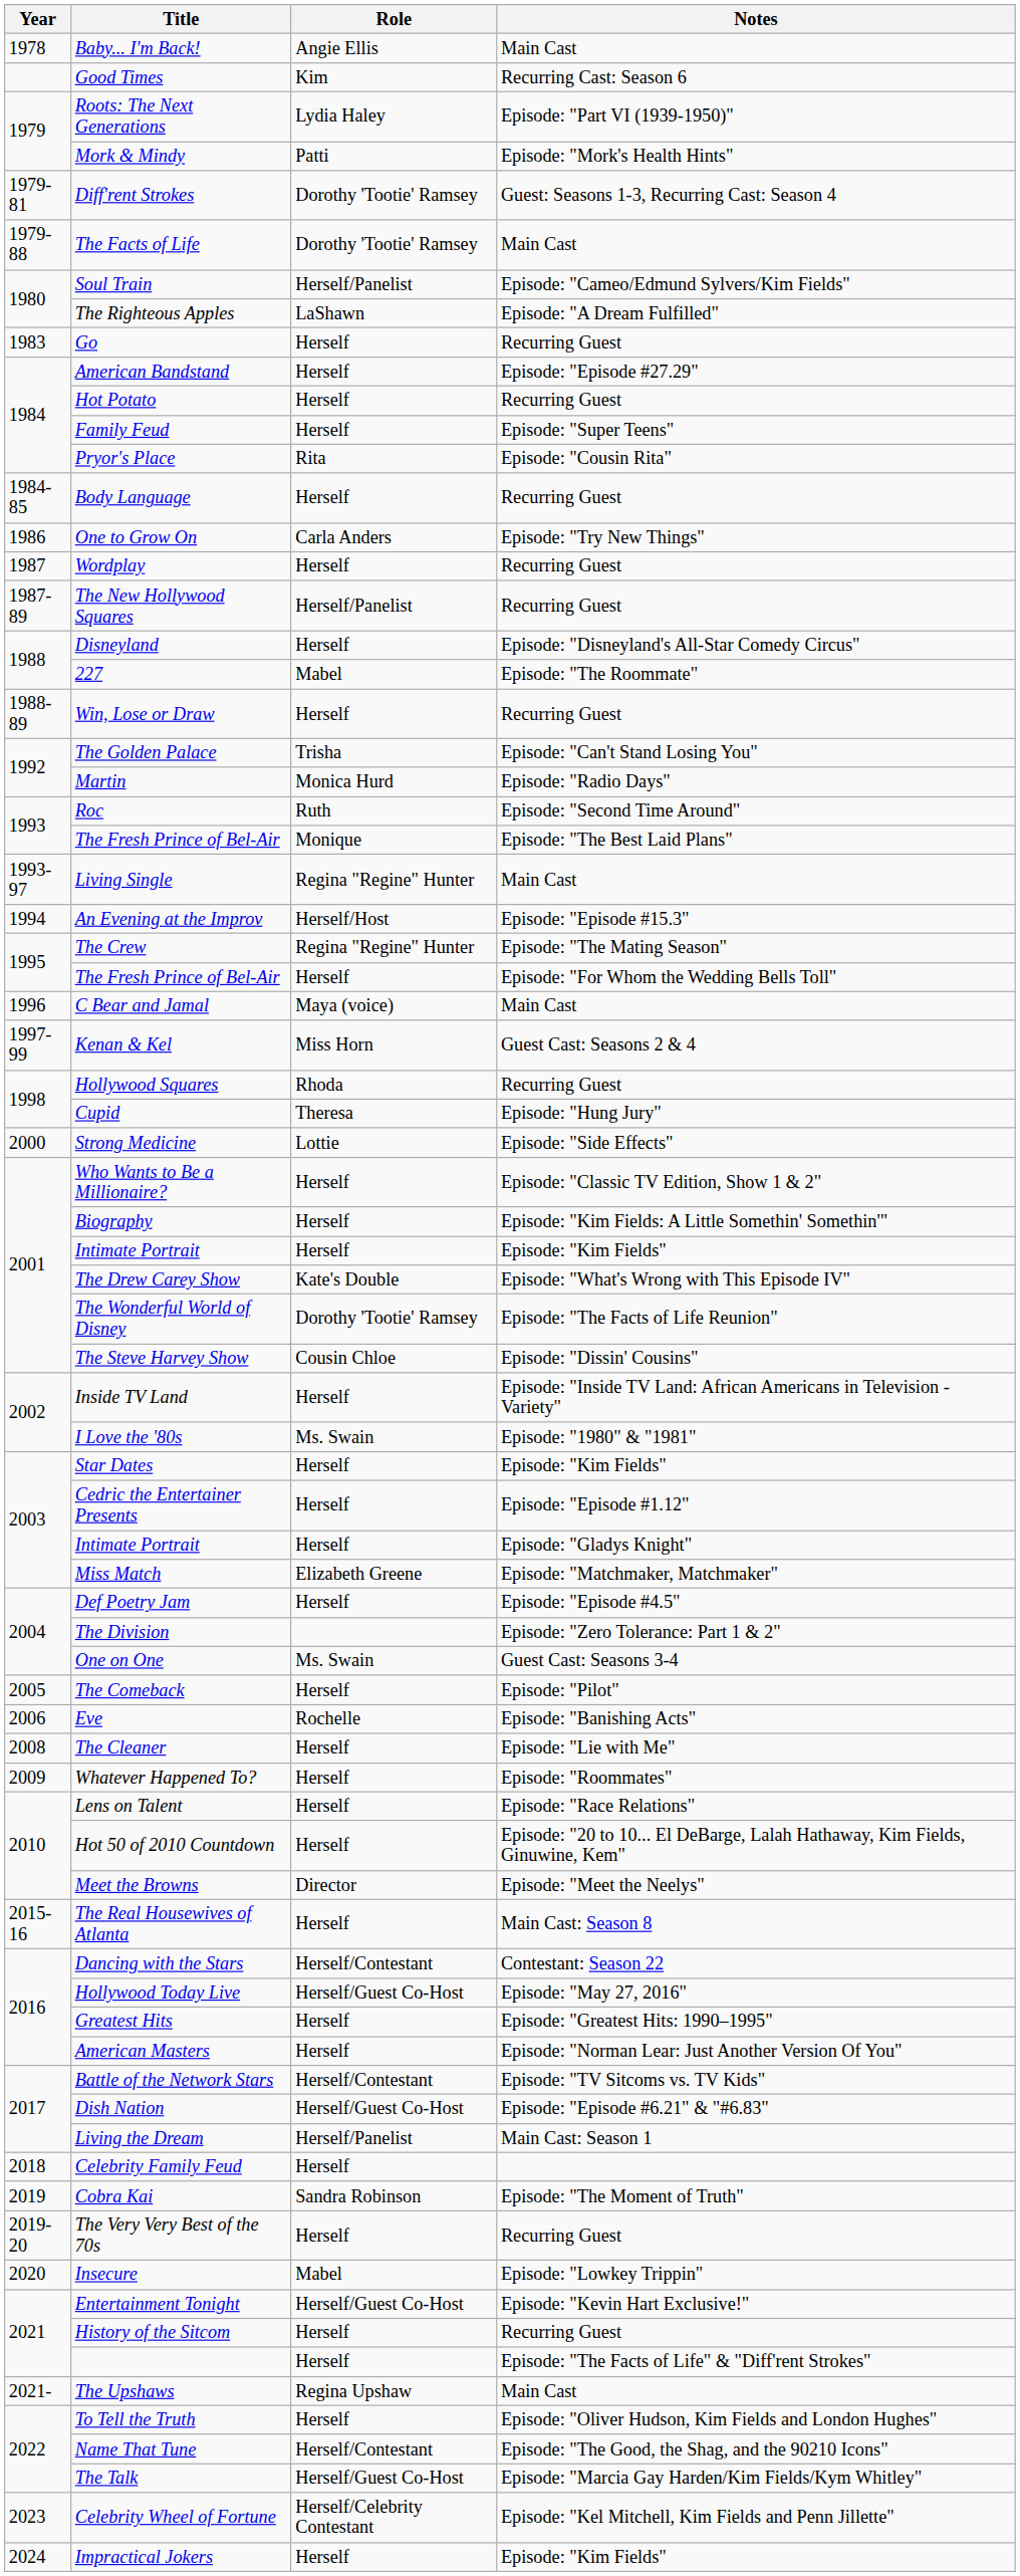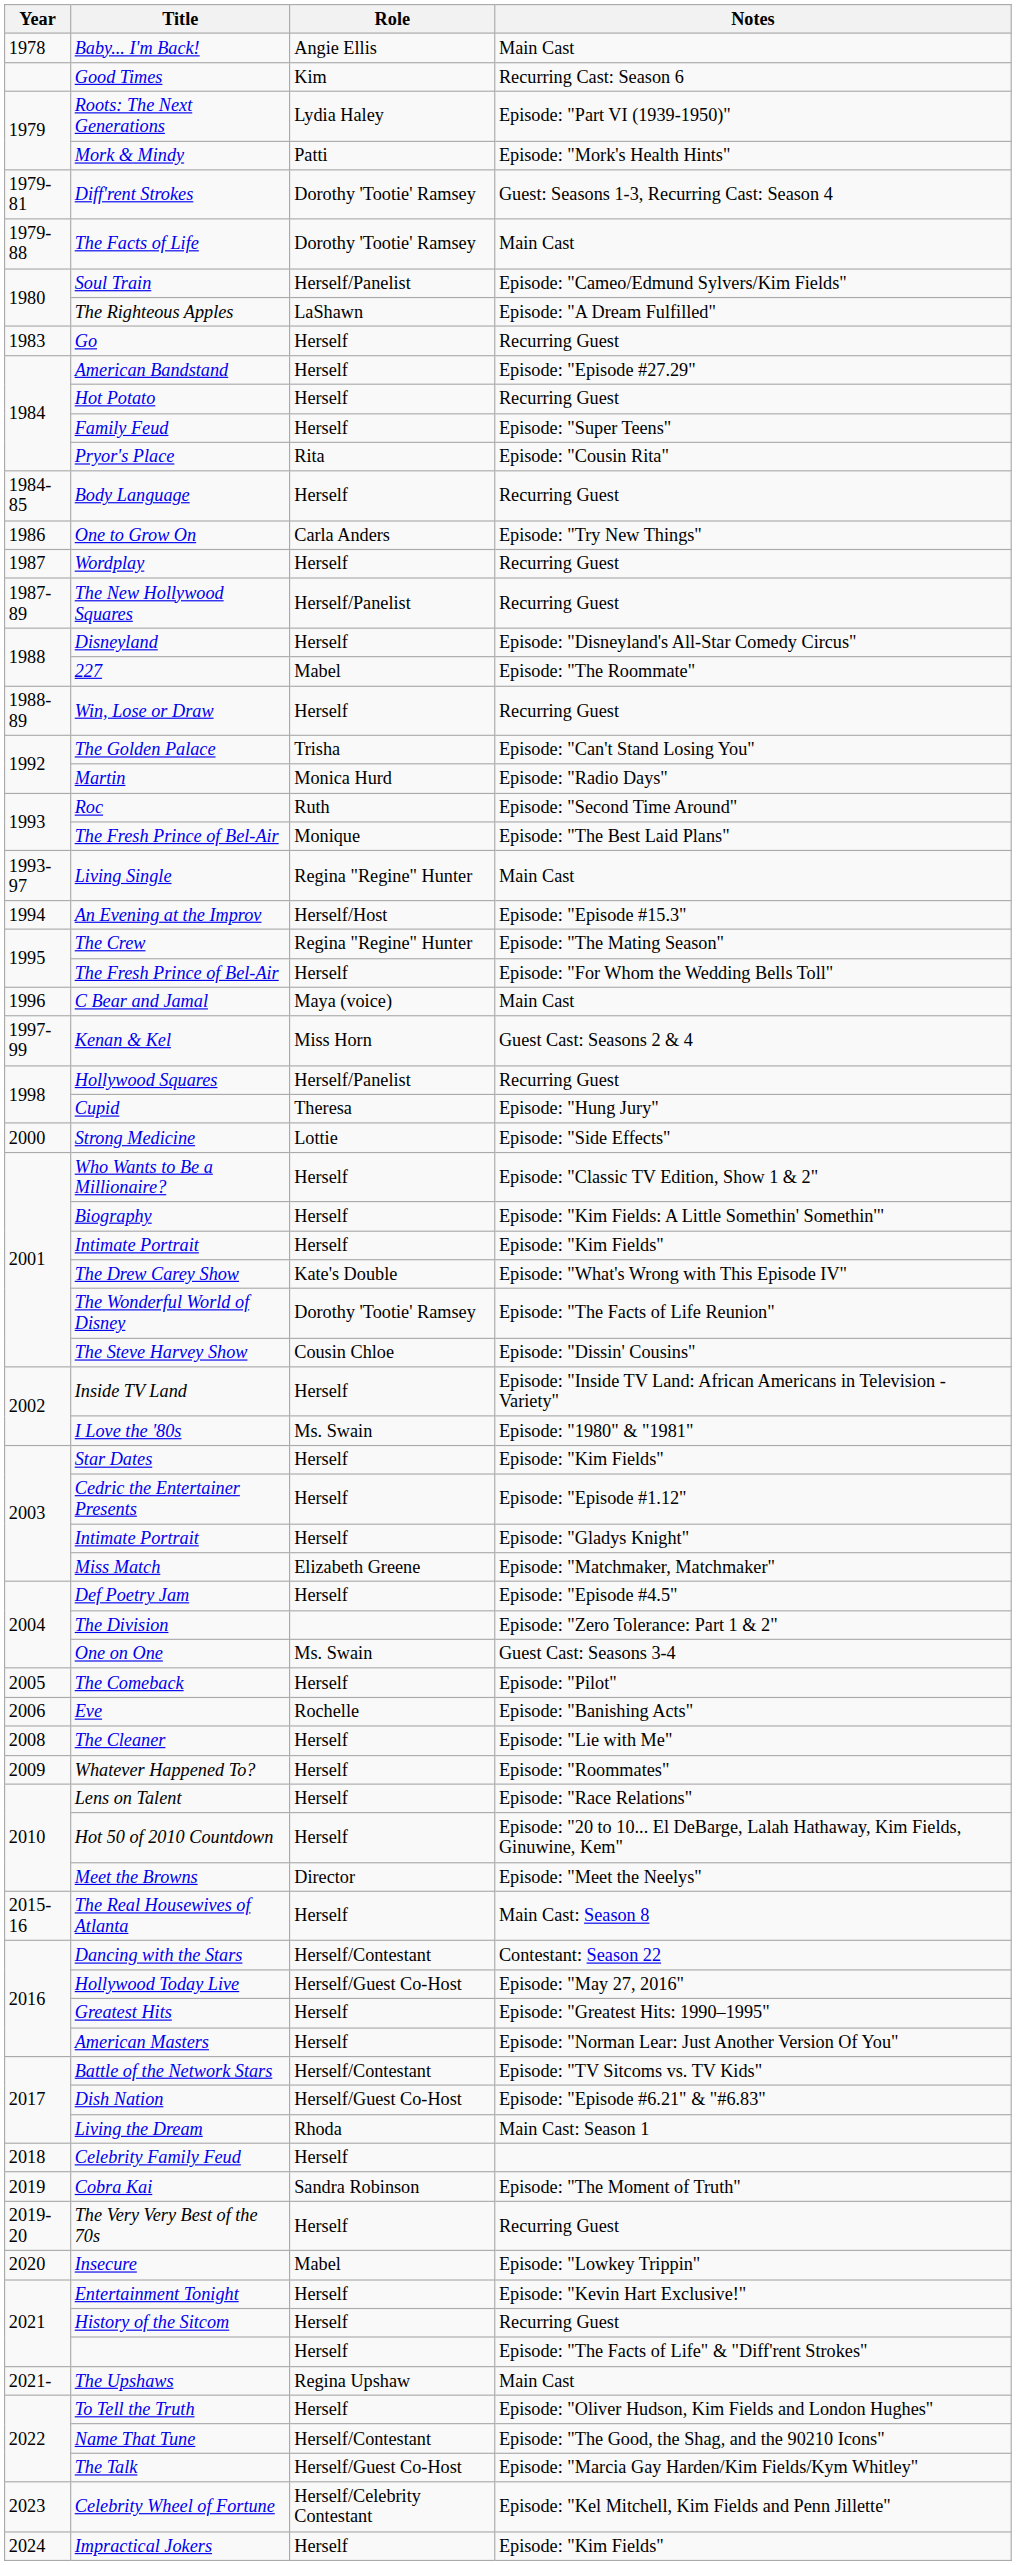 <table class="wikitable plainrowheaders sortable" style="margin-right: 0;">
 <tr>
 <th>Year</th>
 <th>Title</th>
 <th>Role</th>
 <th>Notes</th>
 </tr>
 <tr>
 <td>1978</td>
 <td><em><a href='#'>Baby... I'm Back!</a></em></td>
 <td>Angie Ellis</td>
 <td>Main Cast</td>
 </tr>
 <tr>
 <td></td>
 <td><em><a href='#'>Good Times</a></em></td>
 <td>Kim</td>
 <td>Recurring Cast: Season 6</td>
 </tr>
 <tr>
 <td rowspan=2>1979</td>
 <td><em><a href='#'>Roots: The Next Generations</a></em></td>
 <td>Lydia Haley</td>
 <td>Episode: "Part VI (1939-1950)"</td>
 </tr>
 <tr>
 <td><em><a href='#'>Mork & Mindy</a></em></td>
 <td>Patti</td>
 <td>Episode: "Mork's Health Hints"</td>
 </tr>
 <tr>
 <td>1979-81</td>
 <td><em><a href='#'>Diff'rent Strokes</a></em></td>
 <td>Dorothy 'Tootie' Ramsey</td>
 <td>Guest: Seasons 1-3, Recurring Cast: Season 4</td>
 </tr>
 <tr>
 <td>1979-88</td>
 <td><em><a href='#'>The Facts of Life</a></em></td>
 <td>Dorothy 'Tootie' Ramsey</td>
 <td>Main Cast</td>
 </tr>
 <tr>
 <td rowspan=2>1980</td>
 <td><em><a href='#'>Soul Train</a></em></td>
 <td>Herself/Panelist</td>
 <td>Episode: "Cameo/Edmund Sylvers/Kim Fields"</td>
 </tr>
 <tr>
 <td><em>The Righteous Apples</em></td>
 <td>LaShawn</td>
 <td>Episode: "A Dream Fulfilled"</td>
 </tr>
 <tr>
 <td>1983</td>
 <td><em><a href='#'>Go</a></em></td>
 <td>Herself</td>
 <td>Recurring Guest</td>
 </tr>
 <tr>
 <td rowspan=4>1984</td>
 <td><em><a href='#'>American Bandstand</a></em></td>
 <td>Herself</td>
 <td>Episode: "Episode #27.29"</td>
 </tr>
 <tr>
 <td><em><a href='#'>Hot Potato</a></em></td>
 <td>Herself</td>
 <td>Recurring Guest</td>
 </tr>
 <tr>
 <td><em><a href='#'>Family Feud</a></em></td>
 <td>Herself</td>
 <td>Episode: "Super Teens"</td>
 </tr>
 <tr>
 <td><em><a href='#'>Pryor's Place</a></em></td>
 <td>Rita</td>
 <td>Episode: "Cousin Rita"</td>
 </tr>
 <tr>
 <td>1984-85</td>
 <td><em><a href='#'>Body Language</a></em></td>
 <td>Herself</td>
 <td>Recurring Guest</td>
 </tr>
 <tr>
 <td>1986</td>
 <td><em><a href='#'>One to Grow On</a></em></td>
 <td>Carla Anders</td>
 <td>Episode: "Try New Things"</td>
 </tr>
 <tr>
 <td>1987</td>
 <td><em><a href='#'>Wordplay</a></em></td>
 <td>Herself</td>
 <td>Recurring Guest</td>
 </tr>
 <tr>
 <td>1987-89</td>
 <td><em><a href='#'>The New Hollywood Squares</a></em></td>
 <td>Herself/Panelist</td>
 <td>Recurring Guest</td>
 </tr>
 <tr>
 <td rowspan=2>1988</td>
 <td><em><a href='#'>Disneyland</a></em></td>
 <td>Herself</td>
 <td>Episode: "Disneyland's All-Star Comedy Circus"</td>
 </tr>
 <tr>
 <td><em><a href='#'>227</a></em></td>
 <td>Mabel</td>
 <td>Episode: "The Roommate"</td>
 </tr>
 <tr>
 <td>1988-89</td>
 <td><em><a href='#'>Win, Lose or Draw</a></em></td>
 <td>Herself</td>
 <td>Recurring Guest</td>
 </tr>
 <tr>
 <td rowspan=2>1992</td>
 <td><em><a href='#'>The Golden Palace</a></em></td>
 <td>Trisha</td>
 <td>Episode: "Can't Stand Losing You"</td>
 </tr>
 <tr>
 <td><em><a href='#'>Martin</a></em></td>
 <td>Monica Hurd</td>
 <td>Episode: "Radio Days"</td>
 </tr>
 <tr>
 <td rowspan=2>1993</td>
 <td><em><a href='#'>Roc</a></em></td>
 <td>Ruth</td>
 <td>Episode: "Second Time Around"</td>
 </tr>
 <tr>
 <td><em><a href='#'>The Fresh Prince of Bel-Air</a></em></td>
 <td>Monique</td>
 <td>Episode: "The Best Laid Plans"</td>
 </tr>
 <tr>
 <td>1993-97</td>
 <td><em><a href='#'>Living Single</a></em></td>
 <td>Regina "Regine" Hunter</td>
 <td>Main Cast</td>
 </tr>
 <tr>
 <td>1994</td>
 <td><em><a href='#'>An Evening at the Improv</a></em></td>
 <td>Herself/Host</td>
 <td>Episode: "Episode #15.3"</td>
 </tr>
 <tr>
 <td rowspan=2>1995</td>
 <td><em><a href='#'>The Crew</a></em></td>
 <td>Regina "Regine" Hunter</td>
 <td>Episode: "The Mating Season"</td>
 </tr>
 <tr>
 <td><em><a href='#'>The Fresh Prince of Bel-Air</a></em></td>
 <td>Herself</td>
 <td>Episode: "For Whom the Wedding Bells Toll"</td>
 </tr>
 <tr>
 <td>1996</td>
 <td><em><a href='#'>C Bear and Jamal</a></em></td>
 <td>Maya (voice)</td>
 <td>Main Cast</td>
 </tr>
 <tr>
 <td>1997-99</td>
 <td><em><a href='#'>Kenan & Kel</a></em></td>
 <td>Miss Horn</td>
 <td>Guest Cast: Seasons 2 & 4</td>
 </tr>
 <tr>
 <td rowspan=2>1998</td>
 <td><em><a href='#'>Hollywood Squares</a></em></td>
-<td>Rhoda</td>
+<td>Herself/Panelist</td>
 <td>Recurring Guest</td>
 </tr>
 <tr>
 <td><em><a href='#'>Cupid</a></em></td>
 <td>Theresa</td>
 <td>Episode: "Hung Jury"</td>
 </tr>
 <tr>
 <td>2000</td>
 <td><em><a href='#'>Strong Medicine</a></em></td>
 <td>Lottie</td>
 <td>Episode: "Side Effects"</td>
 </tr>
 <tr>
 <td rowspan=6>2001</td>
 <td><em><a href='#'>Who Wants to Be a Millionaire?</a></em></td>
 <td>Herself</td>
 <td>Episode: "Classic TV Edition, Show 1 & 2"</td>
 </tr>
 <tr>
 <td><em><a href='#'>Biography</a></em></td>
 <td>Herself</td>
 <td>Episode: "Kim Fields: A Little Somethin' Somethin'"</td>
 </tr>
 <tr>
 <td><em><a href='#'>Intimate Portrait</a></em></td>
 <td>Herself</td>
 <td>Episode: "Kim Fields"</td>
 </tr>
 <tr>
 <td><em><a href='#'>The Drew Carey Show</a></em></td>
 <td>Kate's Double</td>
 <td>Episode: "What's Wrong with This Episode IV"</td>
 </tr>
 <tr>
 <td><em><a href='#'>The Wonderful World of Disney</a></em></td>
 <td>Dorothy 'Tootie' Ramsey</td>
 <td>Episode: "The Facts of Life Reunion"</td>
 </tr>
 <tr>
 <td><em><a href='#'>The Steve Harvey Show</a></em></td>
 <td>Cousin Chloe</td>
 <td>Episode: "Dissin' Cousins"</td>
 </tr>
 <tr>
 <td rowspan=2>2002</td>
 <td><em>Inside TV Land</em></td>
 <td>Herself</td>
 <td>Episode: "Inside TV Land: African Americans in Television - Variety"</td>
 </tr>
 <tr>
 <td><em><a href='#'>I Love the '80s</a></em></td>
 <td>Ms. Swain</td>
 <td>Episode: "1980" & "1981"</td>
 </tr>
 <tr>
 <td rowspan=4>2003</td>
 <td><em><a href='#'>Star Dates</a></em></td>
 <td>Herself</td>
 <td>Episode: "Kim Fields"</td>
 </tr>
 <tr>
 <td><em><a href='#'>Cedric the Entertainer Presents</a></em></td>
 <td>Herself</td>
 <td>Episode: "Episode #1.12"</td>
 </tr>
 <tr>
 <td><em><a href='#'>Intimate Portrait</a></em></td>
 <td>Herself</td>
 <td>Episode: "Gladys Knight"</td>
 </tr>
 <tr>
 <td><em><a href='#'>Miss Match</a></em></td>
 <td>Elizabeth Greene</td>
 <td>Episode: "Matchmaker, Matchmaker"</td>
 </tr>
 <tr>
 <td rowspan=3>2004</td>
 <td><em><a href='#'>Def Poetry Jam</a></em></td>
 <td>Herself</td>
 <td>Episode: "Episode #4.5"</td>
 </tr>
 <tr>
 <td><em><a href='#'>The Division</a></em></td>
 <td></td>
 <td>Episode: "Zero Tolerance: Part 1 & 2"</td>
 </tr>
 <tr>
 <td><em><a href='#'>One on One</a></em></td>
 <td>Ms. Swain</td>
 <td>Guest Cast: Seasons 3-4</td>
 </tr>
 <tr>
 <td>2005</td>
 <td><em><a href='#'>The Comeback</a></em></td>
 <td>Herself</td>
 <td>Episode: "Pilot"</td>
 </tr>
 <tr>
 <td>2006</td>
 <td><em><a href='#'>Eve</a></em></td>
 <td>Rochelle</td>
 <td>Episode: "Banishing Acts"</td>
 </tr>
 <tr>
 <td>2008</td>
 <td><em><a href='#'>The Cleaner</a></em></td>
 <td>Herself</td>
 <td>Episode: "Lie with Me"</td>
 </tr>
 <tr>
 <td>2009</td>
 <td><em>Whatever Happened To?</em></td>
 <td>Herself</td>
 <td>Episode: "Roommates"</td>
 </tr>
 <tr>
 <td rowspan=3>2010</td>
 <td><em>Lens on Talent</em></td>
 <td>Herself</td>
 <td>Episode: "Race Relations"</td>
 </tr>
 <tr>
 <td><em>Hot 50 of 2010 Countdown</em></td>
 <td>Herself</td>
 <td>Episode: "20 to 10... El DeBarge, Lalah Hathaway, Kim Fields, Ginuwine, Kem"</td>
 </tr>
 <tr>
 <td><em><a href='#'>Meet the Browns</a></em></td>
 <td>Director</td>
 <td>Episode: "Meet the Neelys"</td>
 </tr>
 <tr>
 <td>2015-16</td>
 <td><em><a href='#'>The Real Housewives of Atlanta</a></em></td>
 <td>Herself</td>
 <td>Main Cast: <a href='#'>Season 8</a></td>
 </tr>
 <tr>
 <td rowspan=4>2016</td>
 <td><em><a href='#'>Dancing with the Stars</a></em></td>
 <td>Herself/Contestant</td>
 <td>Contestant: <a href='#'>Season 22</a></td>
 </tr>
 <tr>
 <td><em><a href='#'>Hollywood Today Live</a></em></td>
 <td>Herself/Guest Co-Host</td>
 <td>Episode: "May 27, 2016"</td>
 </tr>
 <tr>
 <td><em><a href='#'>Greatest Hits</a></em></td>
 <td>Herself</td>
 <td>Episode: "Greatest Hits: 1990–1995"</td>
 </tr>
 <tr>
 <td><em><a href='#'>American Masters</a></em></td>
 <td>Herself</td>
 <td>Episode: "Norman Lear: Just Another Version Of You"</td>
 </tr>
 <tr>
 <td rowspan=3>2017</td>
 <td><em><a href='#'>Battle of the Network Stars</a></em></td>
 <td>Herself/Contestant</td>
 <td>Episode: "TV Sitcoms vs. TV Kids"</td>
 </tr>
 <tr>
 <td><em><a href='#'>Dish Nation</a></em></td>
 <td>Herself/Guest Co-Host</td>
 <td>Episode: "Episode #6.21" & "#6.83"</td>
 </tr>
 <tr>
 <td><em><a href='#'>Living the Dream</a></em></td>
-<td>Herself/Panelist</td>
+<td>Rhoda</td>
 <td>Main Cast: Season 1</td>
 </tr>
 <tr>
 <td>2018</td>
 <td><em><a href='#'>Celebrity Family Feud</a></em></td>
 <td>Herself</td>
 <td></td>
 </tr>
 <tr>
 <td>2019</td>
 <td><em><a href='#'>Cobra Kai</a></em></td>
 <td>Sandra Robinson</td>
 <td>Episode: "The Moment of Truth"</td>
 </tr>
 <tr>
 <td>2019-20</td>
 <td><em>The Very Very Best of the 70s</em></td>
 <td>Herself</td>
 <td>Recurring Guest</td>
 </tr>
 <tr>
 <td>2020</td>
 <td><em><a href='#'>Insecure</a></em></td>
 <td>Mabel</td>
 <td>Episode: "Lowkey Trippin"</td>
 </tr>
 <tr>
 <td rowspan=3>2021</td>
 <td><em><a href='#'>Entertainment Tonight</a></em></td>
-<td>Herself/Guest Co-Host</td>
+<td>Herself</td>
 <td>Episode: "Kevin Hart Exclusive!"</td>
 </tr>
 <tr>
 <td><em><a href='#'>History of the Sitcom</a></em></td>
 <td>Herself</td>
 <td>Recurring Guest</td>
 </tr>
 <tr>
 <td></td>
 <td>Herself</td>
 <td>Episode: "The Facts of Life" & "Diff'rent Strokes"</td>
 </tr>
 <tr>
 <td>2021-</td>
 <td><em><a href='#'>The Upshaws</a></em></td>
 <td>Regina Upshaw</td>
 <td>Main Cast</td>
 </tr>
 <tr>
 <td rowspan=3>2022</td>
 <td><em><a href='#'>To Tell the Truth</a></em></td>
 <td>Herself</td>
 <td>Episode: "Oliver Hudson, Kim Fields and London Hughes"</td>
 </tr>
 <tr>
 <td><em><a href='#'>Name That Tune</a></em></td>
 <td>Herself/Contestant</td>
 <td>Episode: "The Good, the Shag, and the 90210 Icons"</td>
 </tr>
 <tr>
 <td><em><a href='#'>The Talk</a></em></td>
 <td>Herself/Guest Co-Host</td>
 <td>Episode: "Marcia Gay Harden/Kim Fields/Kym Whitley"</td>
 </tr>
 <tr>
 <td>2023</td>
 <td><em><a href='#'>Celebrity Wheel of Fortune</a></em></td>
 <td>Herself/Celebrity Contestant</td>
 <td>Episode: "Kel Mitchell, Kim Fields and Penn Jillette"</td>
 </tr>
 <tr>
 <td>2024</td>
 <td><em><a href='#'>Impractical Jokers</a></em></td>
 <td>Herself</td>
 <td>Episode: "Kim Fields"</td>
 </tr>
 </table>
